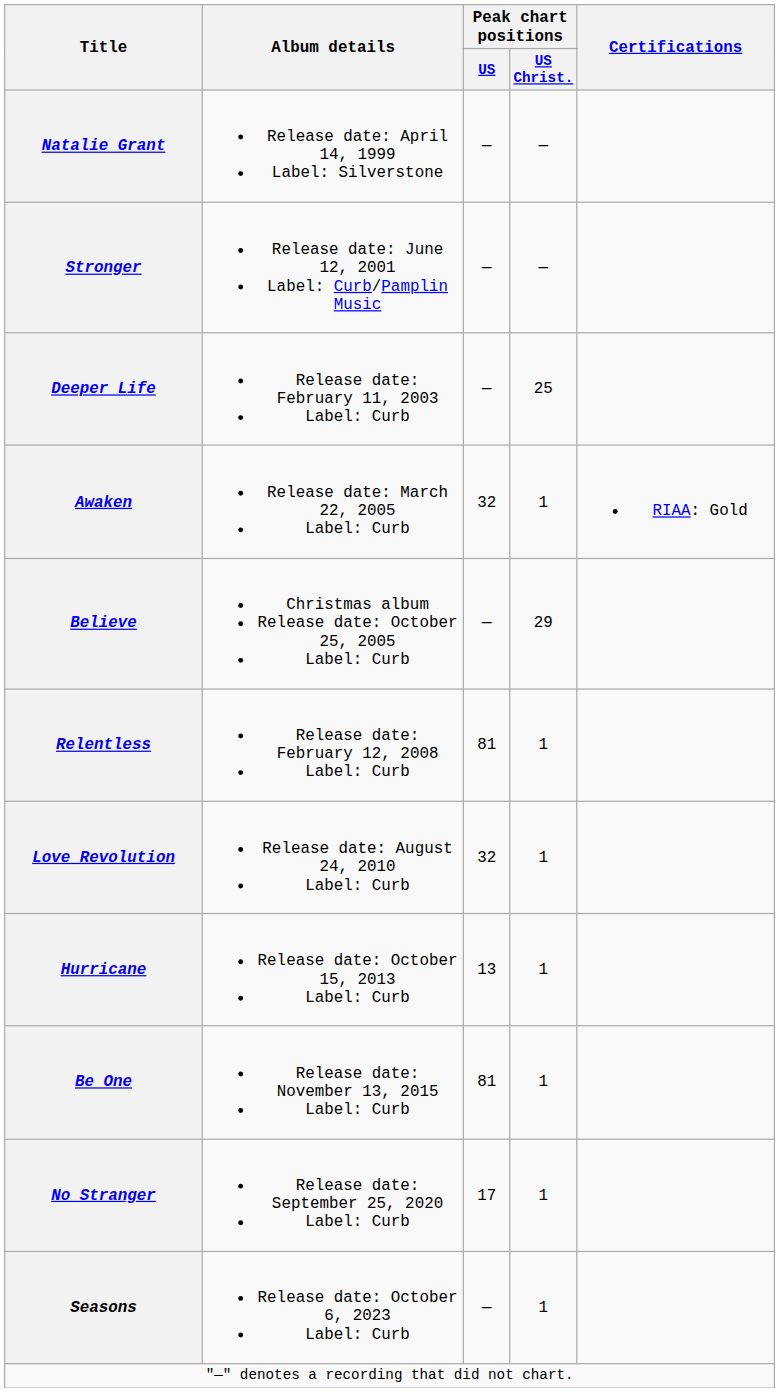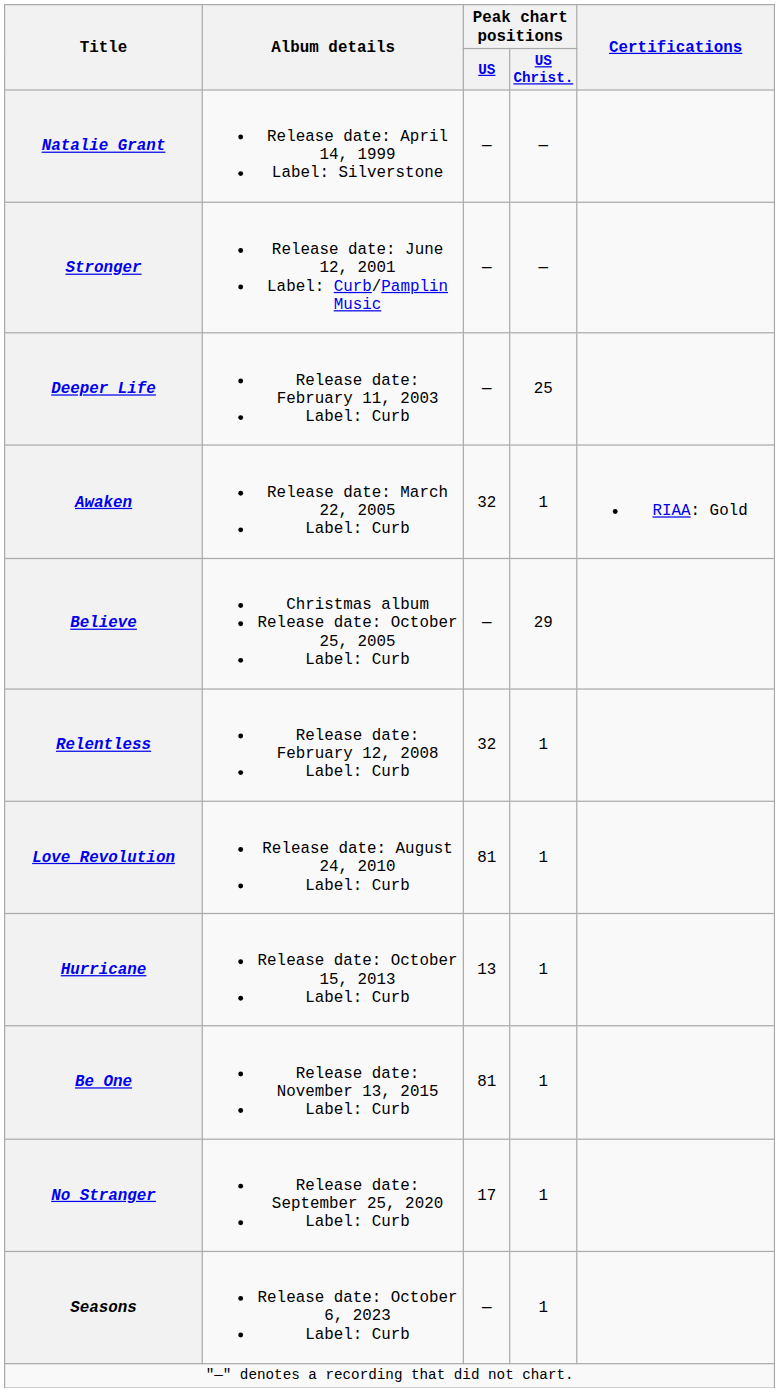 <table class="wikitable plainrowheaders" style="text-align:center;" border="1">
 <tr>
 <th scope="col" rowspan="2" style="width:12em;">Title</th>
 <th scope="col" rowspan="2" style="width:16em;">Album details</th>
 <th scope="col" colspan="2">Peak chart positions</th>
 <th scope="col" rowspan="2" style="width:12em;"><a href='#'>Certifications</a></th>
 </tr>
 <tr>
 <th scope="col" style="width:2.75em;font-size:90%;"><a href='#'>US</a><br></th>
 <th scope="col" style="width:2.75em;font-size:90%;"><a href='#'>US<br>Christ.</a><br></th>
 </tr>
 <tr>
 <th scope="row"><em><a href='#'>Natalie Grant</a></em></th>
 <td><br><ul><li>Release date: April 14, 1999</li><li>Label: Silverstone</li></ul></td>
 <td>—</td>
 <td>—</td>
 <td></td>
 </tr>
 <tr>
 <th scope="row"><em><a href='#'>Stronger</a></em></th>
 <td><br><ul><li>Release date: June 12, 2001</li><li>Label: <a href='#'>Curb</a>/<a href='#'>Pamplin Music</a></li></ul></td>
 <td>—</td>
 <td>—</td>
 <td></td>
 </tr>
 <tr>
 <th scope="row"><em><a href='#'>Deeper Life</a></em></th>
 <td><br><ul><li>Release date: February 11, 2003</li><li>Label: Curb</li></ul></td>
 <td>—</td>
 <td>25</td>
 <td></td>
 </tr>
 <tr>
 <th scope="row"><em><a href='#'>Awaken</a></em></th>
 <td><br><ul><li>Release date: March 22, 2005</li><li>Label: Curb</li></ul></td>
 <td>32</td>
 <td>1</td>
 <td><br><ul><li><a href='#'>RIAA</a>: Gold</li></ul></td>
 </tr>
 <tr>
 <th scope="row"><em><a href='#'>Believe</a></em></th>
 <td><br><ul><li>Christmas album</li><li>Release date: October 25, 2005</li><li>Label: Curb</li></ul></td>
 <td>—</td>
 <td>29</td>
 <td></td>
 </tr>
 <tr>
 <th scope="row"><em><a href='#'>Relentless</a></em></th>
 <td><br><ul><li>Release date: February 12, 2008</li><li>Label: Curb</li></ul></td>
-<td>81</td>
+<td>32</td>
 <td>1</td>
 <td></td>
 </tr>
 <tr>
 <th scope="row"><em><a href='#'>Love Revolution</a></em></th>
 <td><br><ul><li>Release date: August 24, 2010</li><li>Label: Curb</li></ul></td>
-<td>32</td>
+<td>81</td>
 <td>1</td>
 <td></td>
 </tr>
 <tr>
 <th scope="row"><em><a href='#'>Hurricane</a></em></th>
 <td><br><ul><li>Release date: October 15, 2013</li><li>Label: Curb</li></ul></td>
 <td>13</td>
 <td>1</td>
 <td></td>
 </tr>
 <tr>
 <th scope="row"><em><a href='#'>Be One</a></em></th>
 <td><br><ul><li>Release date: November 13, 2015</li><li>Label: Curb</li></ul></td>
 <td>81</td>
 <td>1</td>
 <td></td>
 </tr>
 <tr>
 <th scope="row"><em><a href='#'>No Stranger</a></em></th>
 <td><br><ul><li>Release date: September 25, 2020</li><li>Label: Curb</li></ul></td>
 <td>17</td>
 <td>1</td>
 <td></td>
 </tr>
 <tr>
 <th scope="row"><em>Seasons</em></th>
 <td><br><ul><li>Release date: October 6, 2023</li><li>Label: Curb</li></ul></td>
 <td>—</td>
 <td>1</td>
 <td></td>
 </tr>
 <tr>
 <td colspan="6" style="font-size:90%">"—" denotes a recording that did not chart.</td>
 </tr>
 </table>
